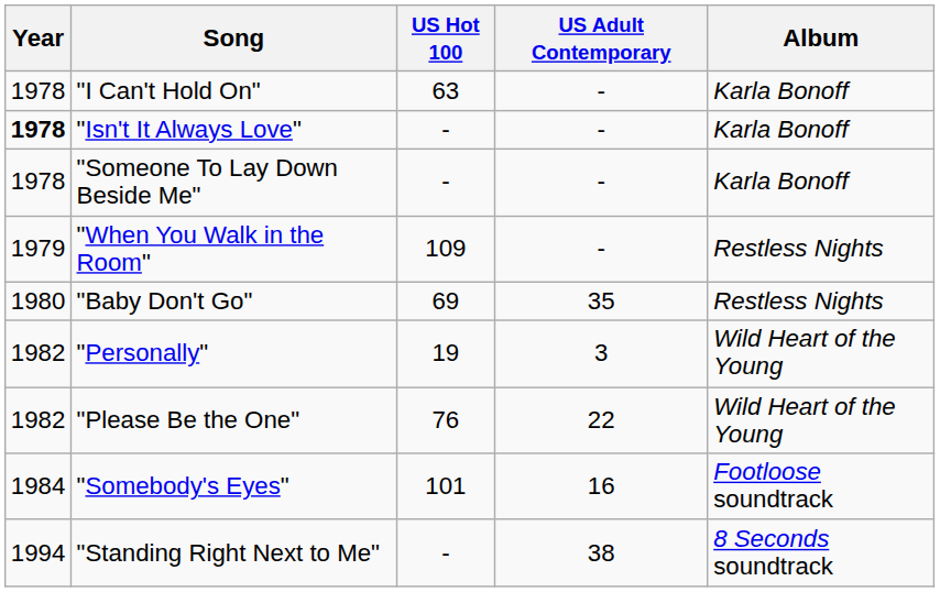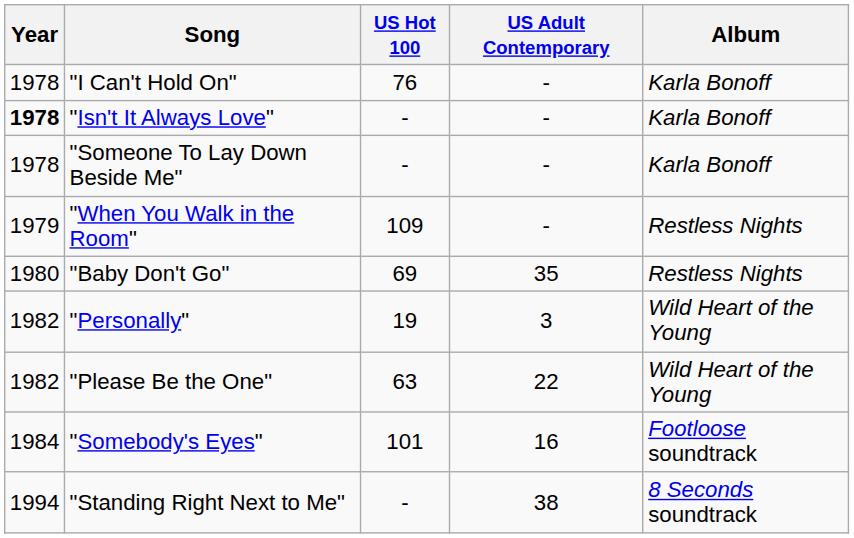 <table class="wikitable">
 <tr>
 <th>Year</th>
 <th>Song</th>
 <th><small><a href='#'>US Hot 100</a></small></th>
 <th><small><a href='#'>US Adult Contemporary</a></small></th>
 <th>Album</th>
 </tr>
 <tr>
 <td>1978</td>
 <td>"I Can't Hold On"</td>
-<td align="center">63</td>
+<td align="center">76</td>
 <td align="center">-</td>
 <td><em>Karla Bonoff</em></td>
 </tr>
 <tr>
 <td><strong>1978</strong></td>
 <td>"<a href='#'>Isn't It Always Love</a>"</td>
 <td align="center">-</td>
 <td align="center">-</td>
 <td><em>Karla Bonoff</em></td>
 </tr>
 <tr>
 <td>1978</td>
 <td>"Someone To Lay Down Beside Me"</td>
 <td align="center">-</td>
 <td align="center">-</td>
 <td><em>Karla Bonoff</em></td>
 </tr>
 <tr>
 <td>1979</td>
 <td>"<a href='#'>When You Walk in the Room</a>"</td>
 <td align="center">109</td>
 <td align="center">-</td>
 <td><em>Restless Nights</em></td>
 </tr>
 <tr>
 <td>1980</td>
 <td>"Baby Don't Go"</td>
 <td align="center">69</td>
 <td align="center">35</td>
 <td><em>Restless Nights</em></td>
 </tr>
 <tr>
 <td>1982</td>
 <td>"<a href='#'>Personally</a>"</td>
 <td align="center">19</td>
 <td align="center">3</td>
 <td><em>Wild Heart of the Young</em></td>
 </tr>
 <tr>
 <td>1982</td>
 <td>"Please Be the One"</td>
-<td align="center">76</td>
+<td align="center">63</td>
 <td align="center">22</td>
 <td><em>Wild Heart of the Young</em></td>
 </tr>
 <tr>
 <td>1984</td>
 <td>"<a href='#'>Somebody's Eyes</a>"</td>
 <td align="center">101</td>
 <td align="center">16</td>
 <td><em><a href='#'>Footloose</a></em> soundtrack</td>
 </tr>
 <tr>
 <td>1994</td>
 <td>"Standing Right Next to Me"</td>
 <td align="center">-</td>
 <td align="center">38</td>
 <td><em><a href='#'>8 Seconds</a></em> soundtrack</td>
 </tr>
 </table>
